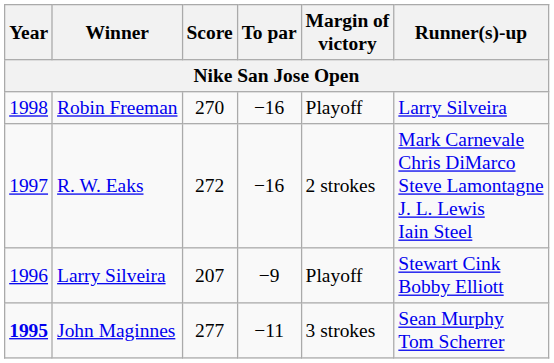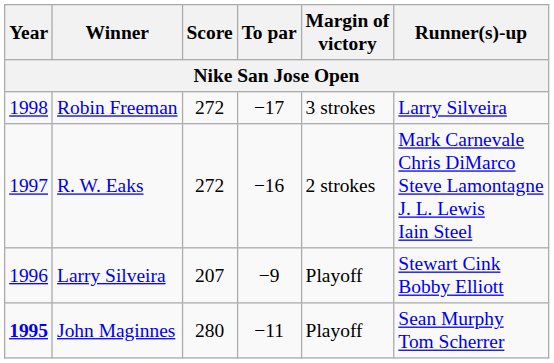 <table class=wikitable style=font-size:95%>
 <tr>
 <th>Year</th>
 <th>Winner</th>
 <th>Score</th>
 <th>To par</th>
 <th>Margin of<br>victory</th>
 <th>Runner(s)-up</th>
 </tr>
 <tr>
 <th colspan=7>Nike San Jose Open</th>
 </tr>
 <tr>
 <td><a href='#'>1998</a></td>
 <td> <a href='#'>Robin Freeman</a></td>
-<td align=center>270</td>
-<td align=center>−16</td>
-<td>Playoff</td>
+<td align=center>272</td>
+<td align=center>−17</td>
+<td>3 strokes</td>
 <td> <a href='#'>Larry Silveira</a></td>
 </tr>
 <tr>
 <td><a href='#'>1997</a></td>
 <td> <a href='#'>R. W. Eaks</a></td>
 <td align=center>272</td>
 <td align=center>−16</td>
 <td>2 strokes</td>
 <td> <a href='#'>Mark Carnevale</a><br> <a href='#'>Chris DiMarco</a><br> <a href='#'>Steve Lamontagne</a><br> <a href='#'>J. L. Lewis</a><br> <a href='#'>Iain Steel</a></td>
 </tr>
 <tr>
 <td><a href='#'>1996</a></td>
 <td> <a href='#'>Larry Silveira</a></td>
 <td align=center>207</td>
 <td align=center>−9</td>
 <td>Playoff</td>
 <td> <a href='#'>Stewart Cink</a><br> <a href='#'>Bobby Elliott</a></td>
 </tr>
 <tr>
 <td><strong><a href='#'>1995</a></strong></td>
 <td> <a href='#'>John Maginnes</a></td>
-<td align=center>277</td>
+<td align=center>280</td>
 <td align=center>−11</td>
-<td>3 strokes</td>
+<td>Playoff</td>
 <td> <a href='#'>Sean Murphy</a><br> <a href='#'>Tom Scherrer</a></td>
 </tr>
 </table>
